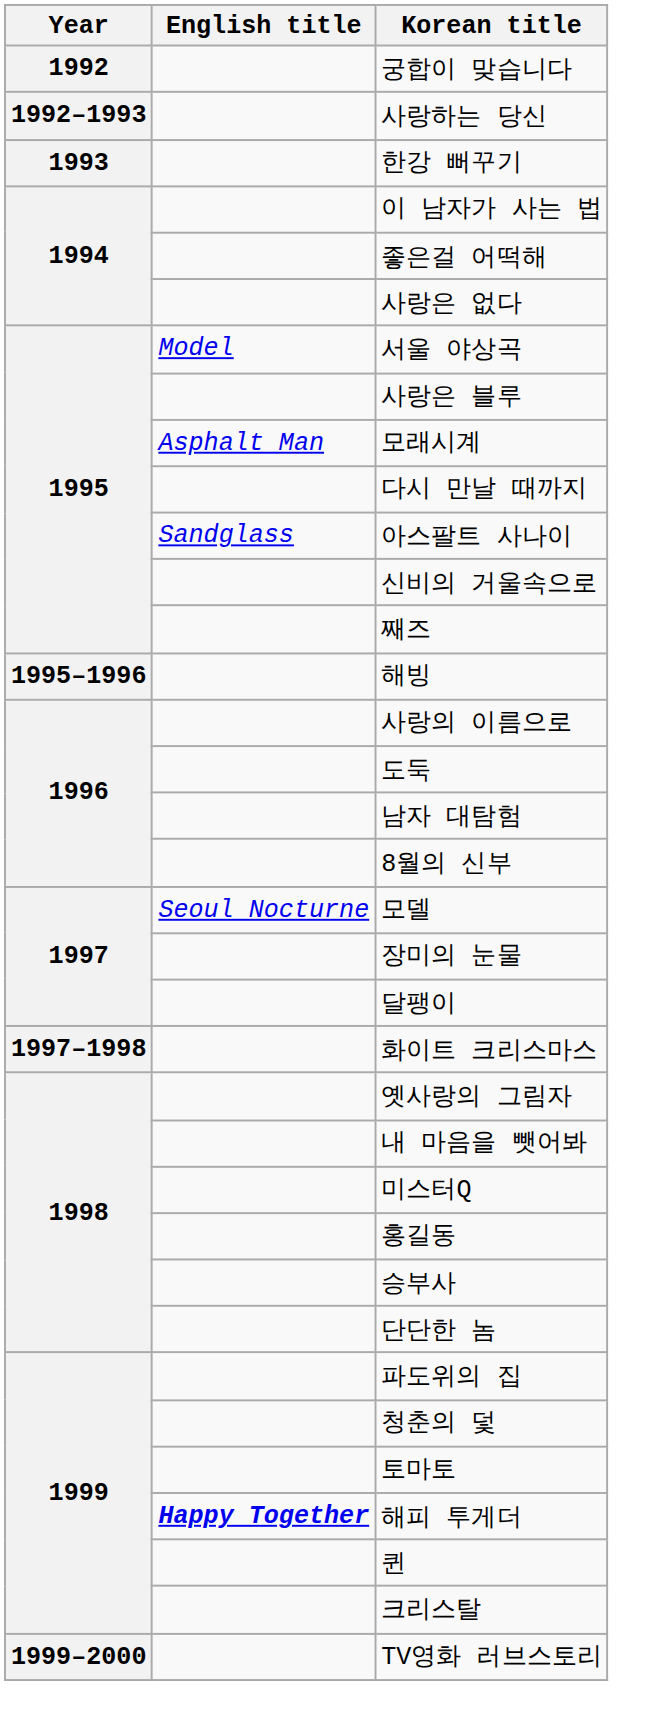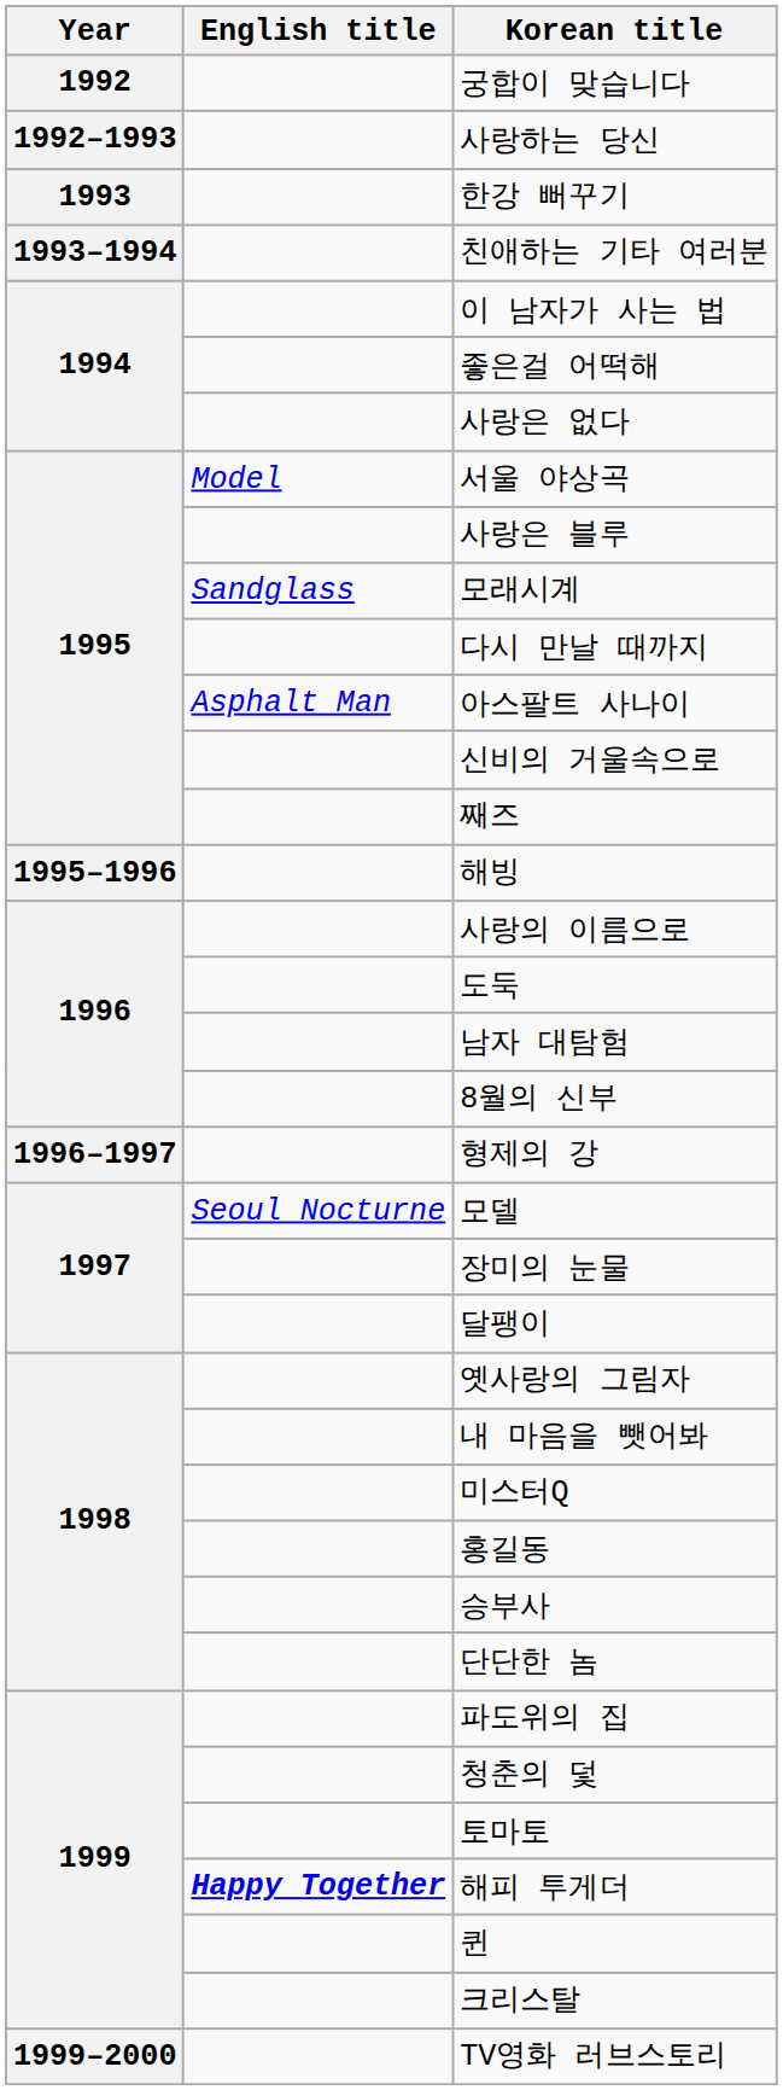 <table class="wikitable sortable plainrowheaders">
 <tr>
 <th scope="col">Year</th>
 <th scope="col">English title</th>
 <th scope="col">Korean title</th>
 </tr>
 <tr>
 <th scope="row">1992</th>
 <td><em></em></td>
 <td>궁합이 맞습니다</td>
 </tr>
 <tr>
 <th scope="row">1992–1993</th>
 <td><em></em></td>
 <td>사랑하는 당신</td>
 </tr>
 <tr>
 <th scope="row">1993</th>
 <td><em></em></td>
 <td>한강 뻐꾸기</td>
+</tr>
+<tr>
+<th scope="row">1993–1994</th>
+<td><em></em></td>
+<td>친애하는 기타 여러분</td>
 </tr>
 <tr>
 <th scope="row" rowspan="3">1994</th>
 <td><em></em></td>
 <td>이 남자가 사는 법</td>
 </tr>
 <tr>
 <td><em></em></td>
 <td>좋은걸 어떡해</td>
 </tr>
 <tr>
 <td><em></em></td>
 <td>사랑은 없다</td>
 </tr>
 <tr>
 <th scope="row" rowspan="7">1995</th>
 <td><em><a href='#'>Model</a></em></td>
 <td>서울 야상곡</td>
 </tr>
 <tr>
 <td><em></em></td>
 <td>사랑은 블루</td>
 </tr>
 <tr>
-<td><em><a href='#'>Asphalt Man</a></em></td>
+<td><em><a href='#'>Sandglass</a></em></td>
 <td>모래시계</td>
 </tr>
 <tr>
 <td><em></em></td>
 <td>다시 만날 때까지</td>
 </tr>
 <tr>
-<td><em><a href='#'>Sandglass</a></em></td>
+<td><em><a href='#'>Asphalt Man</a></em></td>
 <td>아스팔트 사나이</td>
 </tr>
 <tr>
 <td><em></em></td>
 <td>신비의 거울속으로</td>
 </tr>
 <tr>
 <td><em></em></td>
 <td>째즈</td>
 </tr>
 <tr>
 <th scope="row">1995–1996</th>
 <td><em></em></td>
 <td>해빙</td>
 </tr>
 <tr>
 <th scope="row" rowspan="4">1996</th>
 <td><em></em></td>
 <td>사랑의 이름으로</td>
 </tr>
 <tr>
 <td><em></em></td>
 <td>도둑</td>
 </tr>
 <tr>
 <td><em></em></td>
 <td>남자 대탐험</td>
 </tr>
 <tr>
 <td><em></em></td>
 <td>8월의 신부</td>
 </tr>
 <tr>
+<th scope="row">1996–1997</th>
+<td><em></em></td>
+<td>형제의 강</td>
+</tr>
+<tr>
 <th scope="row" rowspan="3">1997</th>
 <td><em><a href='#'>Seoul Nocturne</a></em></td>
 <td>모델</td>
 </tr>
 <tr>
 <td><em></em></td>
 <td>장미의 눈물</td>
 </tr>
 <tr>
 <td><em></em></td>
 <td>달팽이</td>
-</tr>
-<tr>
-<th scope="row">1997–1998</th>
-<td><em></em></td>
-<td>화이트 크리스마스</td>
 </tr>
 <tr>
 <th scope="row" rowspan="6">1998</th>
 <td><em></em></td>
 <td>옛사랑의 그림자</td>
 </tr>
 <tr>
 <td><em></em></td>
 <td>내 마음을 뺏어봐</td>
 </tr>
 <tr>
 <td><em></em></td>
 <td>미스터Q</td>
 </tr>
 <tr>
 <td><em></em></td>
 <td>홍길동</td>
 </tr>
 <tr>
 <td><em></em></td>
 <td>승부사</td>
 </tr>
 <tr>
 <td><em></em></td>
 <td>단단한 놈</td>
 </tr>
 <tr>
 <th scope="row" rowspan="6">1999</th>
 <td><em></em></td>
 <td>파도위의 집</td>
 </tr>
 <tr>
 <td><em></em></td>
 <td>청춘의 덫</td>
 </tr>
 <tr>
 <td><em></em></td>
 <td>토마토</td>
 </tr>
 <tr>
 <td><strong><em><a href='#'>Happy Together</a></em></strong></td>
 <td>해피 투게더</td>
 </tr>
 <tr>
 <td><em></em></td>
 <td>퀸</td>
 </tr>
 <tr>
 <td><em></em></td>
 <td>크리스탈</td>
 </tr>
 <tr>
 <th scope="row">1999–2000</th>
 <td><em></em></td>
 <td>TV영화 러브스토리</td>
 </tr>
 <tr>
 </tr>
 </table>
